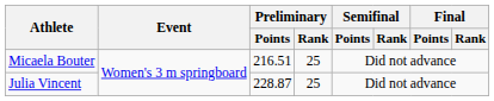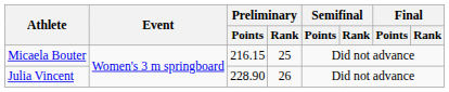 <table class=wikitable style="font-size:90%">
 <tr>
 <th rowspan="2">Athlete</th>
 <th rowspan="2">Event</th>
 <th colspan="2">Preliminary</th>
 <th colspan="2">Semifinal</th>
 <th colspan="2">Final</th>
 </tr>
 <tr style="font-size:95%">
 <th>Points</th>
 <th>Rank</th>
 <th>Points</th>
 <th>Rank</th>
 <th>Points</th>
 <th>Rank</th>
 </tr>
 <tr align=center>
 <td align=left><a href='#'>Micaela Bouter</a></td>
 <td align=left rowspan=2><a href='#'>Women's 3 m springboard</a></td>
-<td>216.51</td>
+<td>216.15</td>
 <td>25</td>
 <td colspan=4>Did not advance</td>
 </tr>
 <tr align=center>
 <td align=left><a href='#'>Julia Vincent</a></td>
-<td>228.87</td>
-<td>25</td>
+<td>228.90</td>
+<td>26</td>
 <td colspan=4>Did not advance</td>
 </tr>
 </table>
